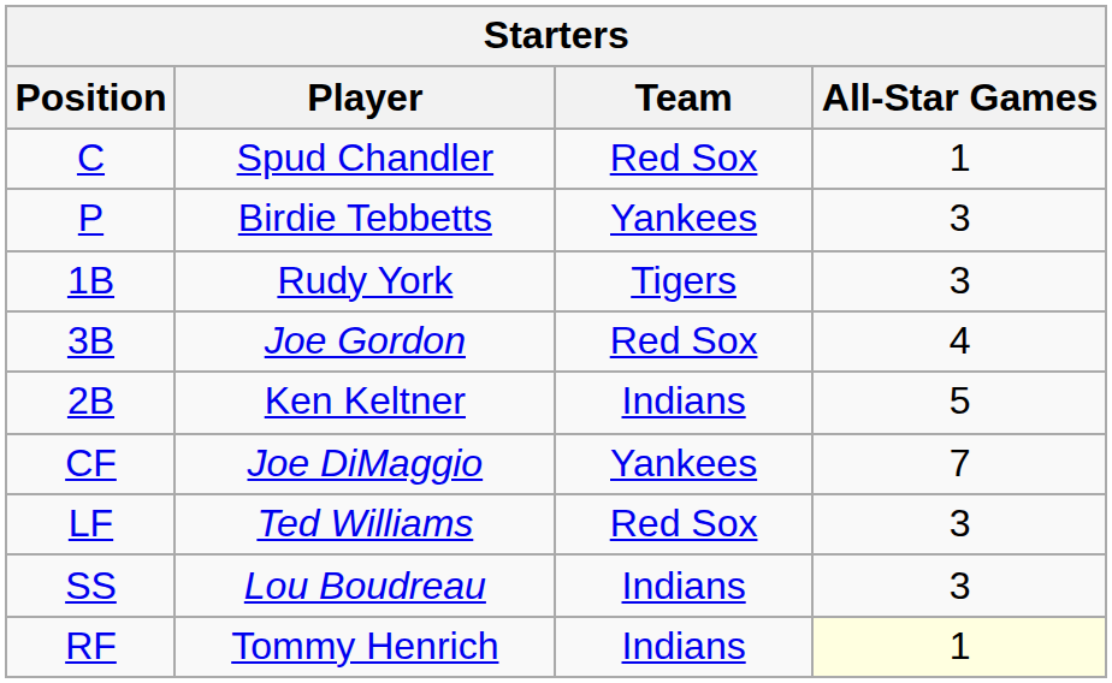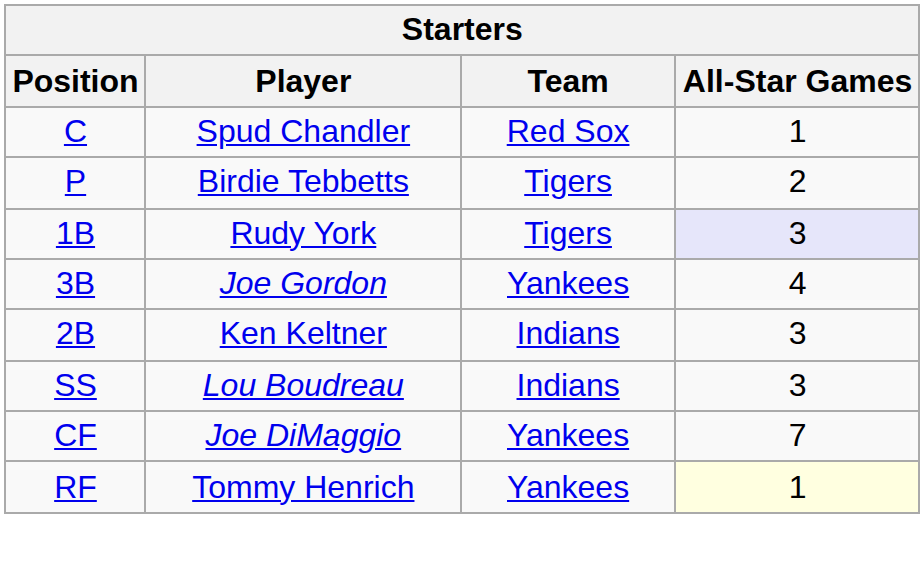 <table class="wikitable" style="font-size: 100%; text-align:right;">
 <tr>
 <th colspan="4">Starters</th>
 </tr>
 <tr>
 <th>Position</th>
 <th width="150">Player</th>
 <th width="100">Team</th>
 <th>All-Star Games</th>
 </tr>
 <tr>
 <td align="center"><a href='#'>C</a></td>
 <td align="center"><a href='#'>Spud Chandler</a></td>
 <td align="center"><a href='#'>Red Sox</a></td>
 <td align="center">1</td>
 </tr>
 <tr>
 <td align="center"><a href='#'>P</a></td>
 <td align="center"><a href='#'>Birdie Tebbetts</a></td>
-<td align="center"><a href='#'>Yankees</a></td>
-<td align="center">3</td>
+<td align="center"><a href='#'>Tigers</a></td>
+<td align="center">2</td>
 </tr>
 <tr>
 <td align="center"><a href='#'>1B</a></td>
 <td align="center"><a href='#'>Rudy York</a></td>
 <td align="center"><a href='#'>Tigers</a></td>
-<td align="center">3</td>
+<td align="center" style="background: lavender;">3</td>
 </tr>
 <tr>
 <td align="center"><a href='#'>3B</a></td>
 <td align="center"><em><a href='#'>Joe Gordon</a></em></td>
-<td align="center"><a href='#'>Red Sox</a></td>
+<td align="center"><a href='#'>Yankees</a></td>
 <td align="center">4</td>
 </tr>
 <tr>
 <td align="center"><a href='#'>2B</a></td>
 <td align="center"><a href='#'>Ken Keltner</a></td>
 <td align="center"><a href='#'>Indians</a></td>
-<td align="center">5</td>
-</tr>
-<tr>
-<td align="center"><a href='#'>CF</a></td>
-<td align="center"><em><a href='#'>Joe DiMaggio</a></em></td>
-<td align="center"><a href='#'>Yankees</a></td>
-<td align="center">7</td>
-</tr>
-<tr>
-<td align="center"><a href='#'>LF</a></td>
-<td align="center"><em><a href='#'>Ted Williams</a></em></td>
-<td align="center"><a href='#'>Red Sox</a></td>
 <td align="center">3</td>
 </tr>
 <tr>
 <td align="center"><a href='#'>SS</a></td>
 <td align="center"><em><a href='#'>Lou Boudreau</a></em></td>
 <td align="center"><a href='#'>Indians</a></td>
 <td align="center">3</td>
 </tr>
 <tr>
+<td align="center"><a href='#'>CF</a></td>
+<td align="center"><em><a href='#'>Joe DiMaggio</a></em></td>
+<td align="center"><a href='#'>Yankees</a></td>
+<td align="center">7</td>
+</tr>
+<tr>
 <td align="center"><a href='#'>RF</a></td>
 <td align="center"><a href='#'>Tommy Henrich</a></td>
-<td align="center"><a href='#'>Indians</a></td>
+<td align="center"><a href='#'>Yankees</a></td>
 <td align="center" style="background: lightyellow;">1</td>
 </tr>
 <tr>
 </tr>
 </table>
